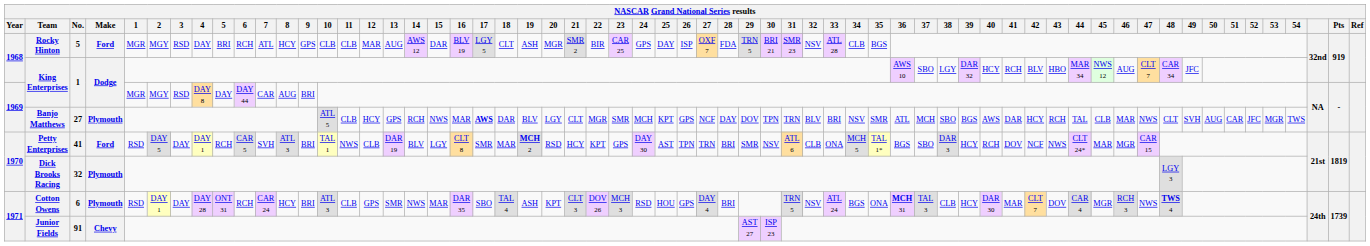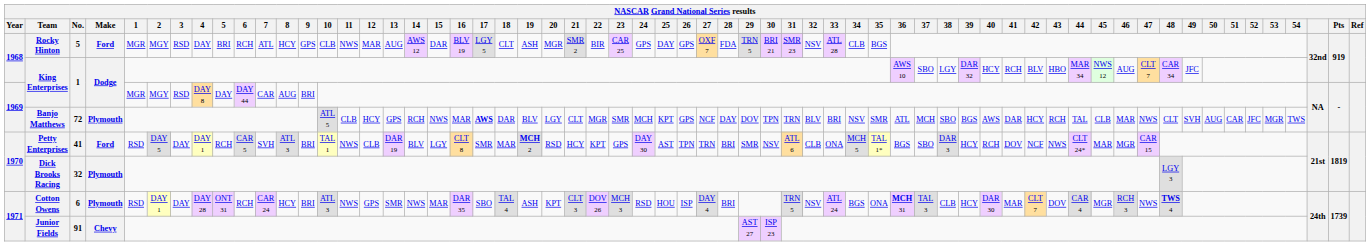 <table class="wikitable" style="text-align:center; font-size:75%">
 <tr>
 <th colspan=69><a href='#'>NASCAR</a> <a href='#'>Grand National Series</a> results</th>
 </tr>
 <tr>
 <th>Year</th>
 <th>Team</th>
 <th>No.</th>
 <th>Make</th>
 <th>1</th>
 <th>2</th>
 <th>3</th>
 <th>4</th>
 <th>5</th>
 <th>6</th>
 <th>7</th>
 <th>8</th>
 <th>9</th>
 <th>10</th>
 <th>11</th>
 <th>12</th>
 <th>13</th>
 <th>14</th>
 <th>15</th>
 <th>16</th>
 <th>17</th>
 <th>18</th>
 <th>19</th>
 <th>20</th>
 <th>21</th>
 <th>22</th>
 <th>23</th>
 <th>24</th>
 <th>25</th>
 <th>26</th>
 <th>27</th>
 <th>28</th>
 <th>29</th>
 <th>30</th>
 <th>31</th>
 <th>32</th>
 <th>33</th>
 <th>34</th>
 <th>35</th>
 <th>36</th>
 <th>37</th>
 <th>38</th>
 <th>39</th>
 <th>40</th>
 <th>41</th>
 <th>42</th>
 <th>43</th>
 <th>44</th>
 <th>45</th>
 <th>46</th>
 <th>47</th>
 <th>48</th>
 <th>49</th>
 <th>50</th>
 <th>51</th>
 <th>52</th>
 <th>53</th>
 <th>54</th>
 <th></th>
 <th>Pts</th>
 <th>Ref</th>
 </tr>
 <tr>
 <th rowspan=2><a href='#'>1968</a></th>
 <th><a href='#'>Rocky Hinton</a></th>
 <th>5</th>
 <th><a href='#'>Ford</a></th>
 <td><a href='#'>MGR</a></td>
 <td><a href='#'>MGY</a></td>
 <td><a href='#'>RSD</a></td>
 <td><a href='#'>DAY</a></td>
 <td><a href='#'>BRI</a></td>
 <td><a href='#'>RCH</a></td>
 <td><a href='#'>ATL</a></td>
 <td><a href='#'>HCY</a></td>
 <td><a href='#'>GPS</a></td>
 <td><a href='#'>CLB</a></td>
-<td><a href='#'>CLB</a></td>
+<td><a href='#'>NWS</a></td>
 <td><a href='#'>MAR</a></td>
 <td><a href='#'>AUG</a></td>
 <td style="background:#EFCFFF;"><a href='#'>AWS</a><br><small>12</small></td>
 <td><a href='#'>DAR</a></td>
 <td style="background:#EFCFFF;"><a href='#'>BLV</a><br><small>19</small></td>
 <td style="background:#DFDFDF;"><a href='#'>LGY</a><br><small>5</small></td>
 <td><a href='#'>CLT</a></td>
 <td><a href='#'>ASH</a></td>
 <td><a href='#'>MGR</a></td>
 <td style="background:#DFDFDF;"><a href='#'>SMR</a><br><small>2</small></td>
 <td><a href='#'>BIR</a></td>
 <td style="background:#EFCFFF;"><a href='#'>CAR</a><br><small>25</small></td>
 <td><a href='#'>GPS</a></td>
 <td><a href='#'>DAY</a></td>
-<td><a href='#'>ISP</a></td>
+<td><a href='#'>GPS</a></td>
 <td style="background:#FFDF9F;"><a href='#'>OXF</a><br><small>7</small></td>
 <td><a href='#'>FDA</a></td>
 <td style="background:#DFDFDF;"><a href='#'>TRN</a><br><small>5</small></td>
 <td style="background:#EFCFFF;"><a href='#'>BRI</a><br><small>21</small></td>
 <td style="background:#EFCFFF;"><a href='#'>SMR</a><br><small>23</small></td>
 <td><a href='#'>NSV</a></td>
 <td style="background:#EFCFFF;"><a href='#'>ATL</a><br><small>28</small></td>
 <td><a href='#'>CLB</a></td>
 <td><a href='#'>BGS</a></td>
 <td colspan=19></td>
 <th rowspan=2>32nd</th>
 <th rowspan=2>919</th>
 <th rowspan=2></th>
 </tr>
 <tr>
 <th rowspan=2><a href='#'>King Enterprises</a></th>
 <th rowspan=2>1</th>
 <th rowspan=2><a href='#'>Dodge</a></th>
 <td colspan=35></td>
 <td style="background:#EFCFFF;"><a href='#'>AWS</a><br><small>10</small></td>
 <td><a href='#'>SBO</a></td>
 <td><a href='#'>LGY</a></td>
 <td style="background:#EFCFFF;"><a href='#'>DAR</a><br><small>32</small></td>
 <td><a href='#'>HCY</a></td>
 <td><a href='#'>RCH</a></td>
 <td><a href='#'>BLV</a></td>
 <td><a href='#'>HBO</a></td>
 <td style="background:#EFCFFF;"><a href='#'>MAR</a><br><small>34</small></td>
 <td style="background:#DFFFDF;"><a href='#'>NWS</a><br><small>12</small></td>
 <td><a href='#'>AUG</a></td>
 <td style="background:#FFDF9F;"><a href='#'>CLT</a><br><small>7</small></td>
 <td style="background:#EFCFFF;"><a href='#'>CAR</a><br><small>34</small></td>
 <td><a href='#'>JFC</a></td>
 <td colspan=5></td>
 </tr>
 <tr>
 <th rowspan=2><a href='#'>1969</a></th>
 <td><a href='#'>MGR</a></td>
 <td><a href='#'>MGY</a></td>
 <td><a href='#'>RSD</a></td>
 <td style="background:#FFDF9F;"><a href='#'>DAY</a><br><small>8</small></td>
 <td><a href='#'>DAY</a></td>
 <td style="background:#EFCFFF;"><a href='#'>DAY</a><br><small>44</small></td>
 <td><a href='#'>CAR</a></td>
 <td><a href='#'>AUG</a></td>
 <td><a href='#'>BRI</a></td>
 <td colspan=45></td>
 <th rowspan=2>NA</th>
 <th rowspan=2>-</th>
 <th rowspan=2></th>
 </tr>
 <tr>
 <th><a href='#'>Banjo Matthews</a></th>
-<th>27</th>
+<th>72</th>
 <th><a href='#'>Plymouth</a></th>
 <td colspan=9></td>
 <td style="background:#DFDFDF;"><a href='#'>ATL</a><br><small>5</small></td>
 <td><a href='#'>CLB</a></td>
 <td><a href='#'>HCY</a></td>
 <td><a href='#'>GPS</a></td>
 <td><a href='#'>RCH</a></td>
 <td><a href='#'>NWS</a></td>
 <td><a href='#'>MAR</a></td>
 <td><strong><a href='#'>AWS</a></strong></td>
 <td><a href='#'>DAR</a></td>
 <td><a href='#'>BLV</a></td>
 <td><a href='#'>LGY</a></td>
 <td><a href='#'>CLT</a></td>
 <td><a href='#'>MGR</a></td>
 <td><a href='#'>SMR</a></td>
 <td><a href='#'>MCH</a></td>
 <td><a href='#'>KPT</a></td>
 <td><a href='#'>GPS</a></td>
 <td><a href='#'>NCF</a></td>
 <td><a href='#'>DAY</a></td>
 <td><a href='#'>DOV</a></td>
 <td><a href='#'>TPN</a></td>
 <td><a href='#'>TRN</a></td>
 <td><a href='#'>BLV</a></td>
 <td><a href='#'>BRI</a></td>
 <td><a href='#'>NSV</a></td>
 <td><a href='#'>SMR</a></td>
 <td><a href='#'>ATL</a></td>
 <td><a href='#'>MCH</a></td>
 <td><a href='#'>SBO</a></td>
 <td><a href='#'>BGS</a></td>
 <td><a href='#'>AWS</a></td>
 <td><a href='#'>DAR</a></td>
 <td><a href='#'>HCY</a></td>
 <td><a href='#'>RCH</a></td>
 <td><a href='#'>TAL</a></td>
 <td><a href='#'>CLB</a></td>
 <td><a href='#'>MAR</a></td>
 <td><a href='#'>NWS</a></td>
 <td><a href='#'>CLT</a></td>
 <td><a href='#'>SVH</a></td>
 <td><a href='#'>AUG</a></td>
 <td><a href='#'>CAR</a></td>
 <td><a href='#'>JFC</a></td>
 <td><a href='#'>MGR</a></td>
 <td><a href='#'>TWS</a></td>
 </tr>
 <tr>
 <th rowspan=2><a href='#'>1970</a></th>
 <th><a href='#'>Petty Enterprises</a></th>
 <th>41</th>
 <th><a href='#'>Ford</a></th>
 <td><a href='#'>RSD</a></td>
 <td style="background:#DFDFDF;"><a href='#'>DAY</a><br><small>5</small></td>
 <td><a href='#'>DAY</a></td>
 <td style="background:#FFFFBF;"><a href='#'>DAY</a><br><small>1</small></td>
 <td><a href='#'>RCH</a></td>
 <td style="background:#DFDFDF;"><a href='#'>CAR</a><br><small>5</small></td>
 <td><a href='#'>SVH</a></td>
 <td style="background:#DFDFDF;"><a href='#'>ATL</a><br><small>3</small></td>
 <td><a href='#'>BRI</a></td>
 <td style="background:#FFFFBF;"><a href='#'>TAL</a><br><small>1</small></td>
 <td><a href='#'>NWS</a></td>
 <td><a href='#'>CLB</a></td>
 <td style="background:#EFCFFF;"><a href='#'>DAR</a><br><small>19</small></td>
 <td><a href='#'>BLV</a></td>
 <td><a href='#'>LGY</a></td>
 <td style="background:#FFDF9F;"><a href='#'>CLT</a><br><small>8</small></td>
 <td><a href='#'>SMR</a></td>
 <td><a href='#'>MAR</a></td>
 <td style="background:#DFDFDF;"><strong><a href='#'>MCH</a></strong><br><small>2</small></td>
 <td><a href='#'>RSD</a></td>
 <td><a href='#'>HCY</a></td>
 <td><a href='#'>KPT</a></td>
 <td><a href='#'>GPS</a></td>
 <td style="background:#EFCFFF;"><a href='#'>DAY</a><br><small>30</small></td>
 <td><a href='#'>AST</a></td>
 <td><a href='#'>TPN</a></td>
 <td><a href='#'>TRN</a></td>
 <td><a href='#'>BRI</a></td>
 <td><a href='#'>SMR</a></td>
 <td><a href='#'>NSV</a></td>
 <td style="background:#FFDF9F;"><a href='#'>ATL</a><br><small>6</small></td>
 <td><a href='#'>CLB</a></td>
 <td><a href='#'>ONA</a></td>
 <td style="background:#DFDFDF;"><a href='#'>MCH</a><br><small>5</small></td>
 <td style="background:#FFFFBF;"><a href='#'>TAL</a><br><small>1*</small></td>
 <td><a href='#'>BGS</a></td>
 <td><a href='#'>SBO</a></td>
 <td style="background:#DFDFDF;"><a href='#'>DAR</a><br><small>3</small></td>
 <td><a href='#'>HCY</a></td>
 <td><a href='#'>RCH</a></td>
 <td><a href='#'>DOV</a></td>
 <td><a href='#'>NCF</a></td>
 <td><a href='#'>NWS</a></td>
 <td style="background:#EFCFFF;"><a href='#'>CLT</a><br><small>24*</small></td>
 <td><a href='#'>MAR</a></td>
 <td><a href='#'>MGR</a></td>
 <td style="background:#EFCFFF;"><a href='#'>CAR</a><br><small>15</small></td>
 <td colspan=7></td>
 <th rowspan=2>21st</th>
 <th rowspan=2>1819</th>
 <th rowspan=2></th>
 </tr>
 <tr>
 <th><a href='#'>Dick Brooks Racing</a></th>
 <th>32</th>
 <th><a href='#'>Plymouth</a></th>
 <td colspan=47></td>
 <td style="background:#DFDFDF;"><a href='#'>LGY</a><br><small>3</small></td>
 <td colspan=6></td>
 </tr>
 <tr>
 <th rowspan=2><a href='#'>1971</a></th>
 <th><a href='#'>Cotton Owens</a></th>
 <th>6</th>
 <th><a href='#'>Plymouth</a></th>
 <td><a href='#'>RSD</a></td>
 <td style="background:#FFFFBF;"><a href='#'>DAY</a><br><small>1</small></td>
 <td><a href='#'>DAY</a></td>
 <td style="background:#EFCFFF;"><a href='#'>DAY</a><br><small>28</small></td>
 <td style="background:#EFCFFF;"><a href='#'>ONT</a><br><small>31</small></td>
 <td><a href='#'>RCH</a></td>
 <td style="background:#EFCFFF;"><a href='#'>CAR</a><br><small>24</small></td>
 <td><a href='#'>HCY</a></td>
 <td><a href='#'>BRI</a></td>
 <td style="background:#DFDFDF;"><a href='#'>ATL</a><br><small>3</small></td>
-<td><a href='#'>CLB</a></td>
+<td><a href='#'>NWS</a></td>
 <td><a href='#'>GPS</a></td>
 <td><a href='#'>SMR</a></td>
 <td><a href='#'>NWS</a></td>
 <td><a href='#'>MAR</a></td>
 <td style="background:#EFCFFF;"><a href='#'>DAR</a><br><small>35</small></td>
 <td><a href='#'>SBO</a></td>
 <td style="background:#DFDFDF;"><a href='#'>TAL</a><br><small>4</small></td>
 <td><a href='#'>ASH</a></td>
 <td><a href='#'>KPT</a></td>
 <td style="background:#DFDFDF;"><a href='#'>CLT</a><br><small>3</small></td>
 <td style="background:#EFCFFF;"><a href='#'>DOV</a><br><small>26</small></td>
 <td style="background:#DFDFDF;"><a href='#'>MCH</a><br><small>3</small></td>
 <td><a href='#'>RSD</a></td>
 <td><a href='#'>HOU</a></td>
-<td><a href='#'>GPS</a></td>
+<td><a href='#'>ISP</a></td>
 <td style="background:#DFDFDF;"><a href='#'>DAY</a><br><small>4</small></td>
 <td><a href='#'>BRI</a></td>
 <td colspan=2></td>
 <td style="background:#DFDFDF;"><a href='#'>TRN</a><br><small>5</small></td>
 <td><a href='#'>NSV</a></td>
 <td style="background:#EFCFFF;"><a href='#'>ATL</a><br><small>24</small></td>
 <td><a href='#'>BGS</a></td>
 <td><a href='#'>ONA</a></td>
 <td style="background:#EFCFFF;"><strong><a href='#'>MCH</a></strong><br><small>31</small></td>
 <td style="background:#DFDFDF;"><a href='#'>TAL</a><br><small>3</small></td>
 <td><a href='#'>CLB</a></td>
 <td><a href='#'>HCY</a></td>
 <td style="background:#EFCFFF;"><a href='#'>DAR</a><br><small>30</small></td>
 <td><a href='#'>MAR</a></td>
 <td style="background:#FFDF9F;"><a href='#'>CLT</a><br><small>7</small></td>
 <td><a href='#'>DOV</a></td>
 <td style="background:#DFDFDF;"><a href='#'>CAR</a><br><small>4</small></td>
 <td><a href='#'>MGR</a></td>
 <td style="background:#DFDFDF;"><a href='#'>RCH</a><br><small>3</small></td>
 <td><a href='#'>NWS</a></td>
 <td style="background:#DFDFDF;"><strong><a href='#'>TWS</a></strong><br><small>4</small></td>
 <td colspan=6></td>
 <th rowspan=2>24th</th>
 <th rowspan=2>1739</th>
 <th rowspan=2></th>
 </tr>
 <tr>
 <th><a href='#'>Junior Fields</a></th>
 <th>91</th>
 <th><a href='#'>Chevy</a></th>
 <td colspan=28></td>
 <td style="background:#EFCFFF;"><a href='#'>AST</a><br><small>27</small></td>
 <td style="background:#EFCFFF;"><a href='#'>ISP</a><br><small>23</small></td>
 <td colspan=24></td>
 </tr>
 </table>
